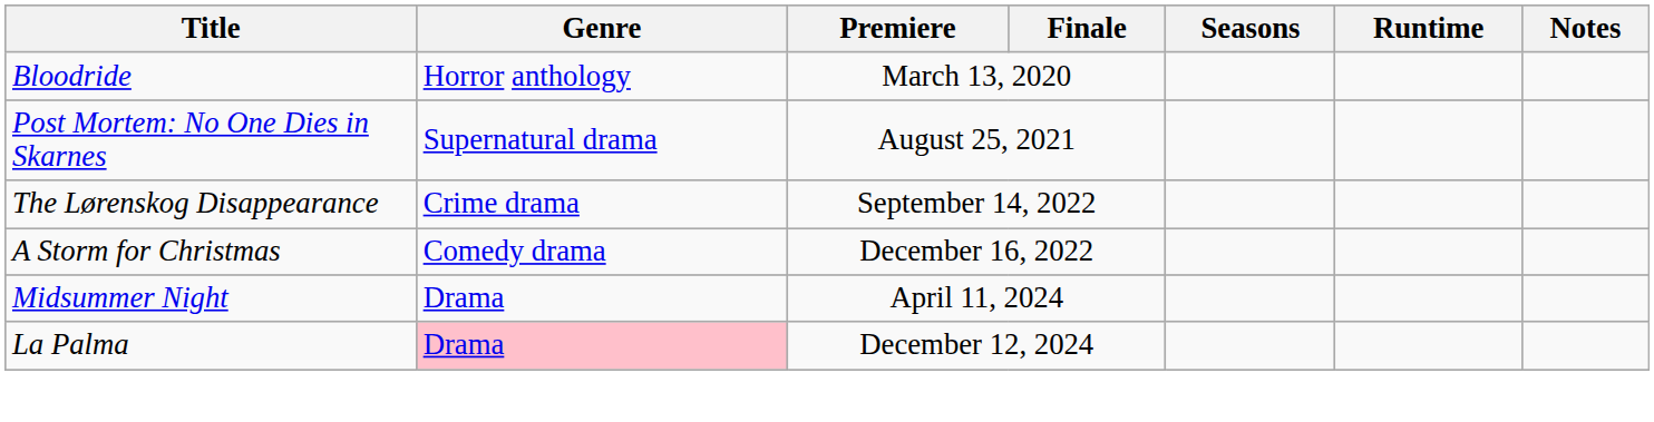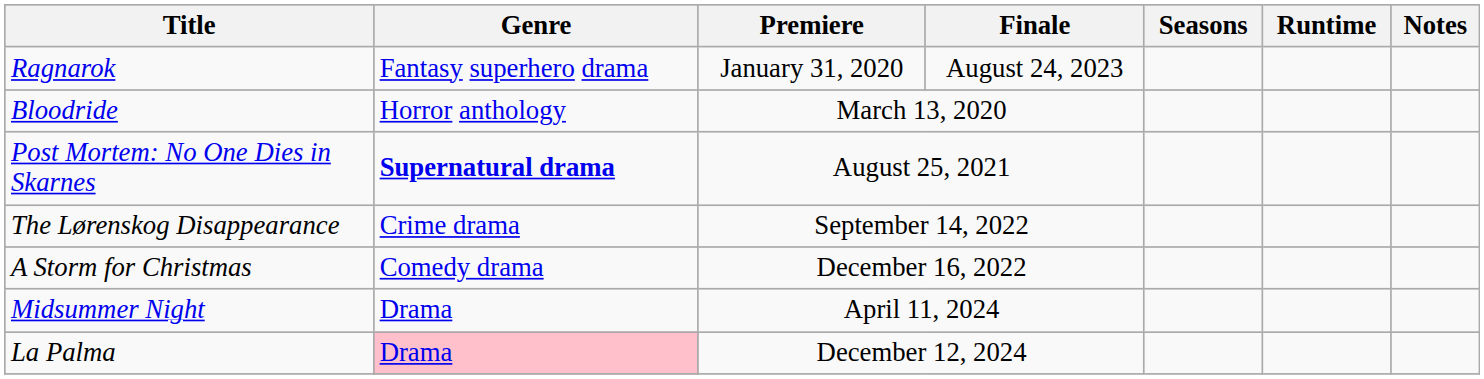 <table class="wikitable sortable" style="width:100%">
 <tr>
 <th scope="col" style="width:25%;">Title</th>
 <th>Genre</th>
 <th>Premiere</th>
 <th>Finale</th>
 <th>Seasons</th>
 <th>Runtime</th>
 <th>Notes</th>
 </tr>
 <tr>
+<td><em><a href='#'>Ragnarok</a></em></td>
+<td><a href='#'>Fantasy</a> <a href='#'>superhero</a> <a href='#'>drama</a></td>
+<td style="text-align:center">January 31, 2020</td>
+<td style="text-align:center">August 24, 2023</td>
+<td></td>
+<td></td>
+<td></td>
+</tr>
+<tr>
 <td><em><a href='#'>Bloodride</a></em></td>
 <td><a href='#'>Horror</a> <a href='#'>anthology</a></td>
 <td colspan="2" style="text-align:center">March 13, 2020</td>
 <td></td>
 <td></td>
 <td></td>
 </tr>
 <tr>
 <td><em><a href='#'>Post Mortem: No One Dies in Skarnes</a></em></td>
-<td><a href='#'>Supernatural drama</a></td>
+<td><strong><a href='#'>Supernatural drama</a></strong></td>
 <td colspan="2" style="text-align:center">August 25, 2021</td>
 <td></td>
 <td></td>
 <td></td>
 </tr>
 <tr>
 <td><em>The Lørenskog Disappearance</em></td>
 <td><a href='#'>Crime drama</a></td>
 <td colspan="2" style="text-align:center">September 14, 2022</td>
 <td></td>
 <td></td>
 <td></td>
 </tr>
 <tr>
 <td><em>A Storm for Christmas</em></td>
 <td><a href='#'>Comedy drama</a></td>
 <td colspan="2" style="text-align:center">December 16, 2022</td>
 <td></td>
 <td></td>
 <td></td>
 </tr>
 <tr>
 <td><em><a href='#'>Midsummer Night</a></em></td>
 <td><a href='#'>Drama</a></td>
 <td colspan="2" style="text-align:center">April 11, 2024</td>
 <td></td>
 <td></td>
 <td></td>
 </tr>
 <tr>
 <td><em>La Palma</em></td>
 <td style="background: pink;"><a href='#'>Drama</a></td>
 <td colspan="2" style="text-align:center">December 12, 2024</td>
 <td></td>
 <td></td>
 <td></td>
 </tr>
 </table>
